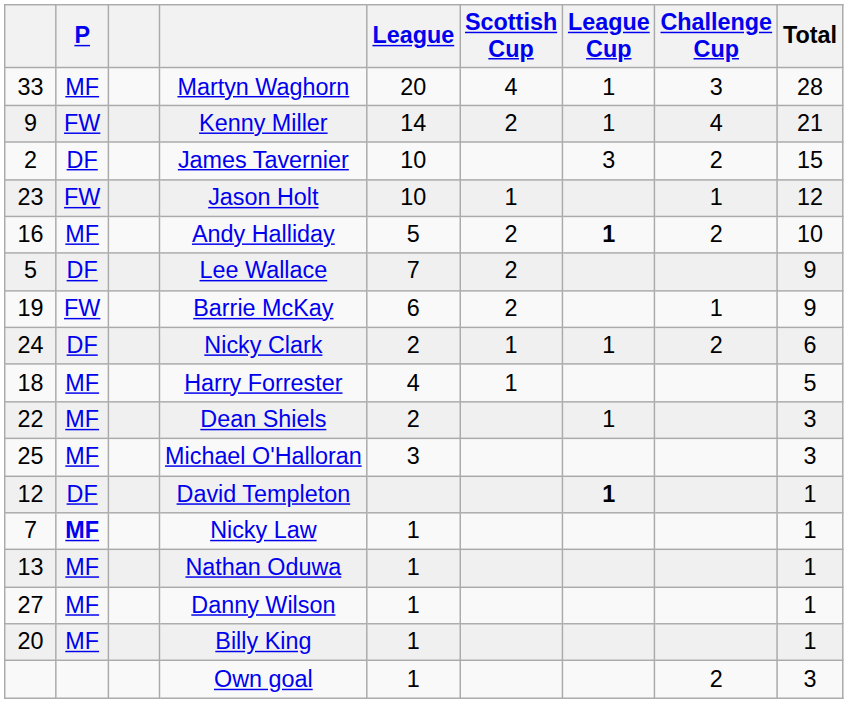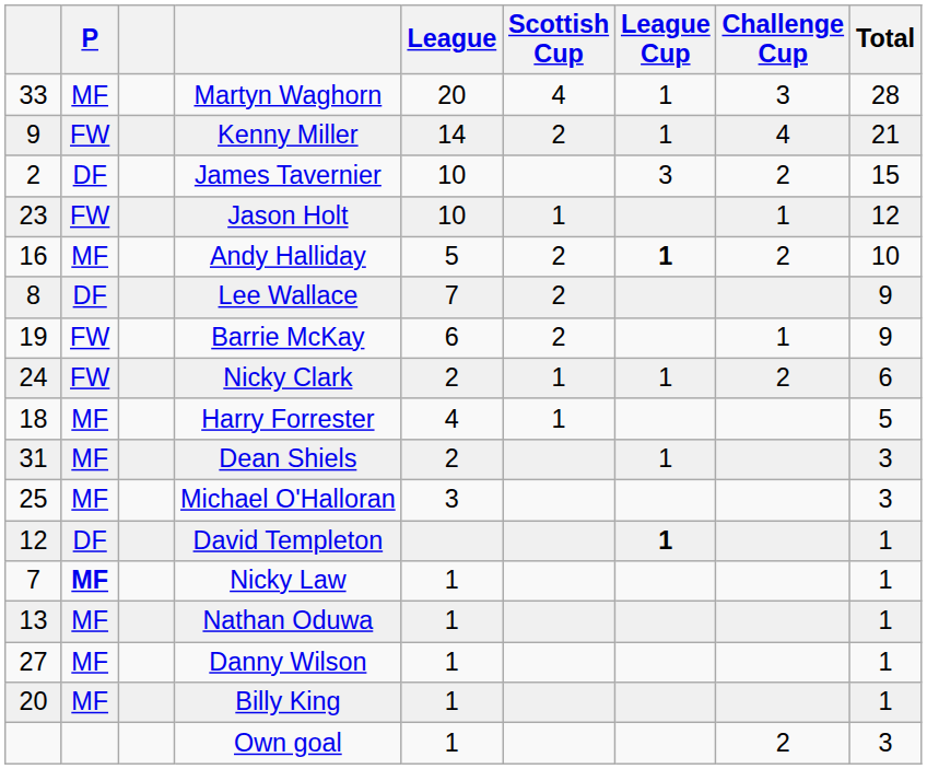 <table class="wikitable sortable" style="text-align: center;">
 <tr>
 <th width=28><br></th>
 <th width=28><a href='#'>P</a><br></th>
 <th width=28><br></th>
 <th><br></th>
 <th><a href='#'>League</a><br></th>
 <th><a href='#'>Scottish<br>Cup</a><br></th>
 <th><a href='#'>League<br>Cup</a><br></th>
 <th><a href='#'>Challenge<br>Cup</a><br></th>
 <th>Total<br></th>
 </tr>
 <tr>
 <td>33</td>
 <td><a href='#'>MF</a></td>
 <td></td>
 <td><a href='#'>Martyn Waghorn</a></td>
 <td>20</td>
 <td>4</td>
 <td>1</td>
 <td>3</td>
 <td>28</td>
 </tr>
 <tr bgcolor = "#F0F0F0">
 <td>9</td>
 <td><a href='#'>FW</a></td>
 <td></td>
 <td><a href='#'>Kenny Miller</a></td>
 <td>14</td>
 <td>2</td>
 <td>1</td>
 <td>4</td>
 <td>21</td>
 </tr>
 <tr>
 <td>2</td>
 <td><a href='#'>DF</a></td>
 <td></td>
 <td><a href='#'>James Tavernier</a></td>
 <td>10</td>
 <td></td>
 <td>3</td>
 <td>2</td>
 <td>15</td>
 </tr>
 <tr bgcolor = "#F0F0F0">
 <td>23</td>
 <td><a href='#'>FW</a></td>
 <td></td>
 <td><a href='#'>Jason Holt</a></td>
 <td>10</td>
 <td>1</td>
 <td></td>
 <td>1</td>
 <td>12</td>
 </tr>
 <tr>
 <td>16</td>
 <td><a href='#'>MF</a></td>
 <td></td>
 <td><a href='#'>Andy Halliday</a></td>
 <td>5</td>
 <td>2</td>
 <td><strong>1</strong></td>
 <td>2</td>
 <td>10</td>
 </tr>
 <tr bgcolor = "#F0F0F0">
-<td>5</td>
+<td>8</td>
 <td><a href='#'>DF</a></td>
 <td></td>
 <td><a href='#'>Lee Wallace</a></td>
 <td>7</td>
 <td>2</td>
 <td></td>
 <td></td>
 <td>9</td>
 </tr>
 <tr>
 <td>19</td>
 <td><a href='#'>FW</a></td>
 <td></td>
 <td><a href='#'>Barrie McKay</a></td>
 <td>6</td>
 <td>2</td>
 <td></td>
 <td>1</td>
 <td>9</td>
 </tr>
 <tr bgcolor = "#F0F0F0">
 <td>24</td>
-<td><a href='#'>DF</a></td>
+<td><a href='#'>FW</a></td>
 <td></td>
 <td><a href='#'>Nicky Clark</a></td>
 <td>2</td>
 <td>1</td>
 <td>1</td>
 <td>2</td>
 <td>6</td>
 </tr>
 <tr>
 <td>18</td>
 <td><a href='#'>MF</a></td>
 <td></td>
 <td><a href='#'>Harry Forrester</a></td>
 <td>4</td>
 <td>1</td>
 <td></td>
 <td></td>
 <td>5</td>
 </tr>
 <tr bgcolor = "#F0F0F0">
-<td>22</td>
+<td>31</td>
 <td><a href='#'>MF</a></td>
 <td></td>
 <td><a href='#'>Dean Shiels</a></td>
 <td>2</td>
 <td></td>
 <td>1</td>
 <td></td>
 <td>3</td>
 </tr>
 <tr>
 <td>25</td>
 <td><a href='#'>MF</a></td>
 <td></td>
 <td><a href='#'>Michael O'Halloran</a></td>
 <td>3</td>
 <td></td>
 <td></td>
 <td></td>
 <td>3</td>
 </tr>
 <tr bgcolor = "#F0F0F0">
 <td>12</td>
 <td><a href='#'>DF</a></td>
 <td></td>
 <td><a href='#'>David Templeton</a></td>
 <td></td>
 <td></td>
 <td><strong>1</strong></td>
 <td></td>
 <td>1</td>
 </tr>
 <tr>
 <td>7</td>
 <td><strong><a href='#'>MF</a></strong></td>
 <td></td>
 <td><a href='#'>Nicky Law</a></td>
 <td>1</td>
 <td></td>
 <td></td>
 <td></td>
 <td>1</td>
 </tr>
 <tr bgcolor = "#F0F0F0">
 <td>13</td>
 <td><a href='#'>MF</a></td>
 <td></td>
 <td><a href='#'>Nathan Oduwa</a></td>
 <td>1</td>
 <td></td>
 <td></td>
 <td></td>
 <td>1</td>
 </tr>
 <tr>
 <td>27</td>
 <td><a href='#'>MF</a></td>
 <td></td>
 <td><a href='#'>Danny Wilson</a></td>
 <td>1</td>
 <td></td>
 <td></td>
 <td></td>
 <td>1</td>
 </tr>
 <tr bgcolor = "#F0F0F0">
 <td>20</td>
 <td><a href='#'>MF</a></td>
 <td></td>
 <td><a href='#'>Billy King</a></td>
 <td>1</td>
 <td></td>
 <td></td>
 <td></td>
 <td>1</td>
 </tr>
 <tr>
 <td></td>
 <td></td>
 <td></td>
 <td><a href='#'>Own goal</a></td>
 <td>1</td>
 <td></td>
 <td></td>
 <td>2</td>
 <td>3</td>
 </tr>
 </table>
